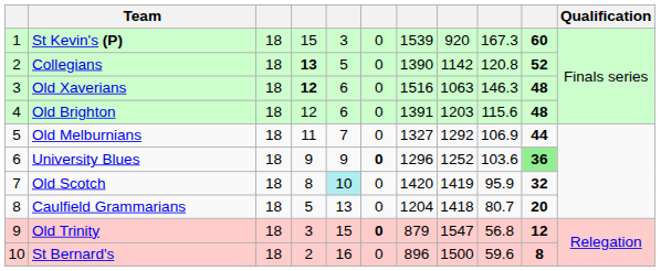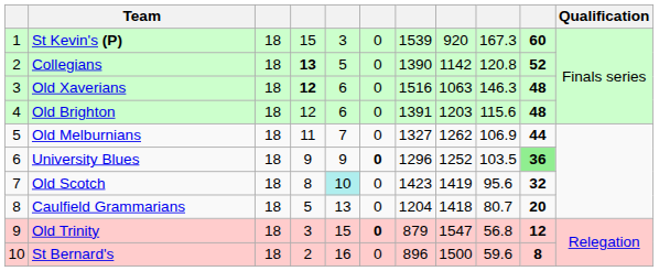 <table class="wikitable" style="text-align:center; margin-bottom:0">
 <tr>
 <th style="width:10px"></th>
 <th style="width:35%;">Team</th>
 <th style="width:30px;"></th>
 <th style="width:30px;"></th>
 <th style="width:30px;"></th>
 <th style="width:30px;"></th>
 <th style="width:30px;"></th>
 <th style="width:30px;"></th>
 <th style="width:30px;"></th>
 <th style="width:30px;"></th>
 <th>Qualification</th>
 </tr>
 <tr style="background:#ccffcc;">
 <td>1</td>
 <td style="text-align:left;"><a href='#'>St Kevin's</a> <strong>(P)</strong></td>
 <td>18</td>
 <td>15</td>
 <td>3</td>
 <td>0</td>
 <td>1539</td>
 <td>920</td>
 <td>167.3</td>
 <td><strong>60</strong></td>
 <td rowspan=4>Finals series</td>
 </tr>
 <tr style="background:#ccffcc;">
 <td>2</td>
 <td style="text-align:left;"><a href='#'>Collegians</a></td>
 <td>18</td>
 <td><strong>13</strong></td>
 <td>5</td>
 <td>0</td>
 <td>1390</td>
 <td>1142</td>
 <td>120.8</td>
 <td><strong>52</strong></td>
 </tr>
 <tr style="background:#ccffcc;">
 <td>3</td>
 <td style="text-align:left;"><a href='#'>Old Xaverians</a></td>
 <td>18</td>
 <td><strong>12</strong></td>
 <td>6</td>
 <td>0</td>
 <td>1516</td>
 <td>1063</td>
 <td>146.3</td>
 <td><strong>48</strong></td>
 </tr>
 <tr style="background:#ccffcc;">
 <td>4</td>
 <td style="text-align:left;"><a href='#'>Old Brighton</a></td>
 <td>18</td>
 <td>12</td>
 <td>6</td>
 <td>0</td>
 <td>1391</td>
 <td>1203</td>
 <td>115.6</td>
 <td><strong>48</strong></td>
 </tr>
 <tr>
 <td>5</td>
 <td style="text-align:left;"><a href='#'>Old Melburnians</a></td>
 <td>18</td>
 <td>11</td>
 <td>7</td>
 <td>0</td>
 <td>1327</td>
-<td>1292</td>
+<td>1262</td>
 <td>106.9</td>
 <td><strong>44</strong></td>
 </tr>
 <tr>
 <td>6</td>
 <td style="text-align:left;"><a href='#'>University Blues</a></td>
 <td>18</td>
 <td>9</td>
 <td>9</td>
 <td><strong>0</strong></td>
 <td>1296</td>
 <td>1252</td>
-<td>103.6</td>
+<td>103.5</td>
 <td style="background: lightgreen;"><strong>36</strong></td>
 </tr>
 <tr>
 <td>7</td>
 <td style="text-align:left;"><a href='#'>Old Scotch</a></td>
 <td>18</td>
 <td>8</td>
 <td style="background: paleturquoise;">10</td>
 <td>0</td>
-<td>1420</td>
+<td>1423</td>
 <td>1419</td>
-<td>95.9</td>
+<td>95.6</td>
 <td><strong>32</strong></td>
 </tr>
 <tr>
 <td>8</td>
 <td style="text-align:left;"><a href='#'>Caulfield Grammarians</a></td>
 <td>18</td>
 <td>5</td>
 <td>13</td>
 <td>0</td>
 <td>1204</td>
 <td>1418</td>
 <td>80.7</td>
 <td><strong>20</strong></td>
 </tr>
 <tr style="background:#FFCCCC;">
 <td>9</td>
 <td style="text-align:left;"><a href='#'>Old Trinity</a></td>
 <td>18</td>
 <td>3</td>
 <td>15</td>
 <td><strong>0</strong></td>
 <td>879</td>
 <td>1547</td>
 <td>56.8</td>
 <td><strong>12</strong></td>
 <td rowspan=2><a href='#'>Relegation</a></td>
 </tr>
 <tr style="background:#FFCCCC;">
 <td>10</td>
 <td style="text-align:left;"><a href='#'>St Bernard's</a></td>
 <td>18</td>
 <td>2</td>
 <td>16</td>
 <td>0</td>
 <td>896</td>
 <td>1500</td>
 <td>59.6</td>
 <td><strong>8</strong></td>
 </tr>
 </table>
